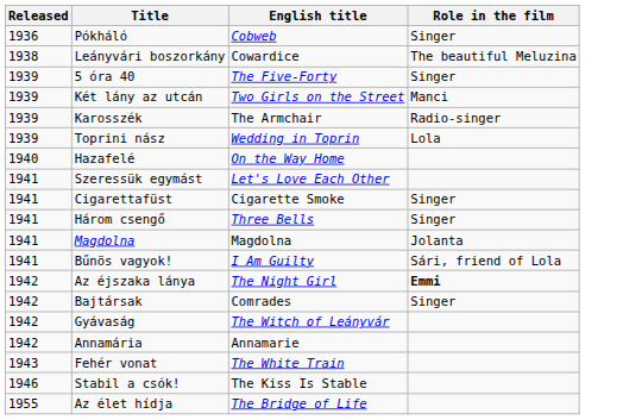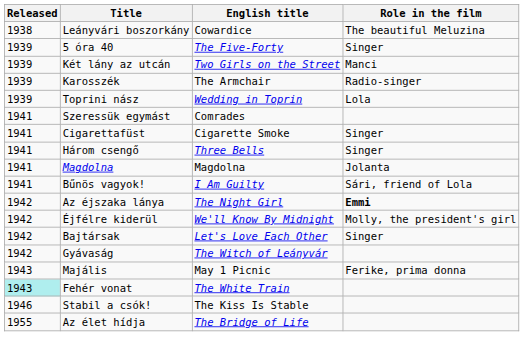 <table class="wikitable" border="1">
 <tr>
 <th>Released</th>
 <th>Title</th>
 <th>English title</th>
 <th>Role in the film</th>
-</tr>
-<tr>
-<td>1936</td>
-<td>Pókháló</td>
-<td><em><a href='#'>Cobweb</a></em></td>
-<td>Singer</td>
 </tr>
 <tr>
 <td>1938</td>
 <td>Leányvári boszorkány</td>
 <td>Cowardice</td>
 <td>The beautiful Meluzina</td>
 </tr>
 <tr>
 <td>1939</td>
 <td>5 óra 40</td>
 <td><em><a href='#'>The Five-Forty</a></em></td>
 <td>Singer</td>
 </tr>
 <tr>
 <td>1939</td>
 <td>Két lány az utcán</td>
 <td><em><a href='#'>Two Girls on the Street</a></em></td>
 <td>Manci</td>
 </tr>
 <tr>
 <td>1939</td>
 <td>Karosszék</td>
 <td>The Armchair</td>
 <td>Radio-singer</td>
 </tr>
 <tr>
 <td>1939</td>
 <td>Toprini nász</td>
 <td><em><a href='#'>Wedding in Toprin</a></em></td>
 <td>Lola</td>
 </tr>
 <tr>
-<td>1940</td>
-<td>Hazafelé</td>
-<td><em><a href='#'>On the Way Home</a></em></td>
-<td></td>
-</tr>
-<tr>
 <td>1941</td>
 <td>Szeressük egymást</td>
-<td><em><a href='#'>Let's Love Each Other</a></em></td>
+<td>Comrades</td>
 <td></td>
 </tr>
 <tr>
 <td>1941</td>
 <td>Cigarettafüst</td>
 <td>Cigarette Smoke</td>
 <td>Singer</td>
 </tr>
 <tr>
 <td>1941</td>
 <td>Három csengő</td>
 <td><em><a href='#'>Three Bells</a></em></td>
 <td>Singer</td>
 </tr>
 <tr>
 <td>1941</td>
 <td><em><a href='#'>Magdolna</a></em></td>
 <td>Magdolna</td>
 <td>Jolanta</td>
 </tr>
 <tr>
 <td>1941</td>
 <td>Bűnös vagyok!</td>
 <td><em><a href='#'>I Am Guilty</a></em></td>
 <td>Sári, friend of Lola</td>
 </tr>
 <tr>
 <td>1942</td>
 <td>Az éjszaka lánya</td>
 <td><em><a href='#'>The Night Girl</a></em></td>
 <td><strong>Emmi</strong></td>
 </tr>
 <tr>
 <td>1942</td>
+<td>Éjfélre kiderül</td>
+<td><em><a href='#'>We'll Know By Midnight</a></em></td>
+<td>Molly, the president's girl</td>
+</tr>
+<tr>
+<td>1942</td>
 <td>Bajtársak</td>
-<td>Comrades</td>
+<td><em><a href='#'>Let's Love Each Other</a></em></td>
 <td>Singer</td>
 </tr>
 <tr>
 <td>1942</td>
 <td>Gyávaság</td>
 <td><em><a href='#'>The Witch of Leányvár</a></em></td>
 <td></td>
 </tr>
 <tr>
-<td>1942</td>
-<td>Annamária</td>
-<td>Annamarie</td>
-<td></td>
+<td>1943</td>
+<td>Majális</td>
+<td>May 1 Picnic</td>
+<td>Ferike, prima donna</td>
 </tr>
 <tr>
-<td>1943</td>
+<td style="background: paleturquoise;">1943</td>
 <td>Fehér vonat</td>
 <td><em><a href='#'>The White Train</a></em></td>
 <td></td>
 </tr>
 <tr>
 <td>1946</td>
 <td>Stabil a csók!</td>
 <td>The Kiss Is Stable</td>
 <td></td>
 </tr>
 <tr>
 <td>1955</td>
 <td>Az élet hídja</td>
 <td><em><a href='#'>The Bridge of Life</a></em></td>
 <td></td>
 </tr>
 </table>
